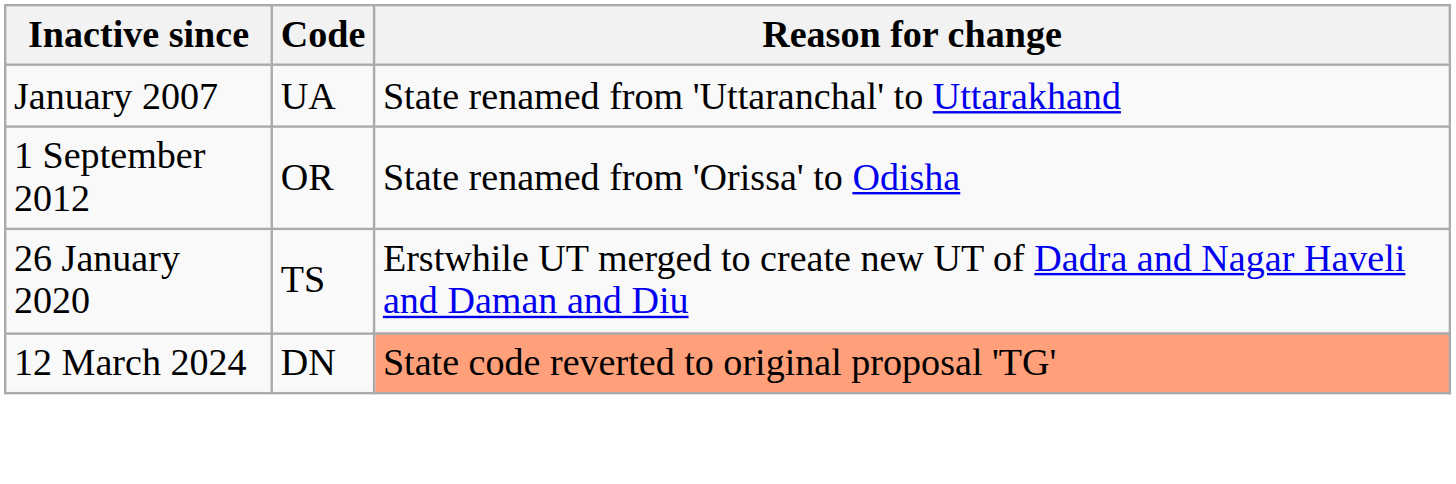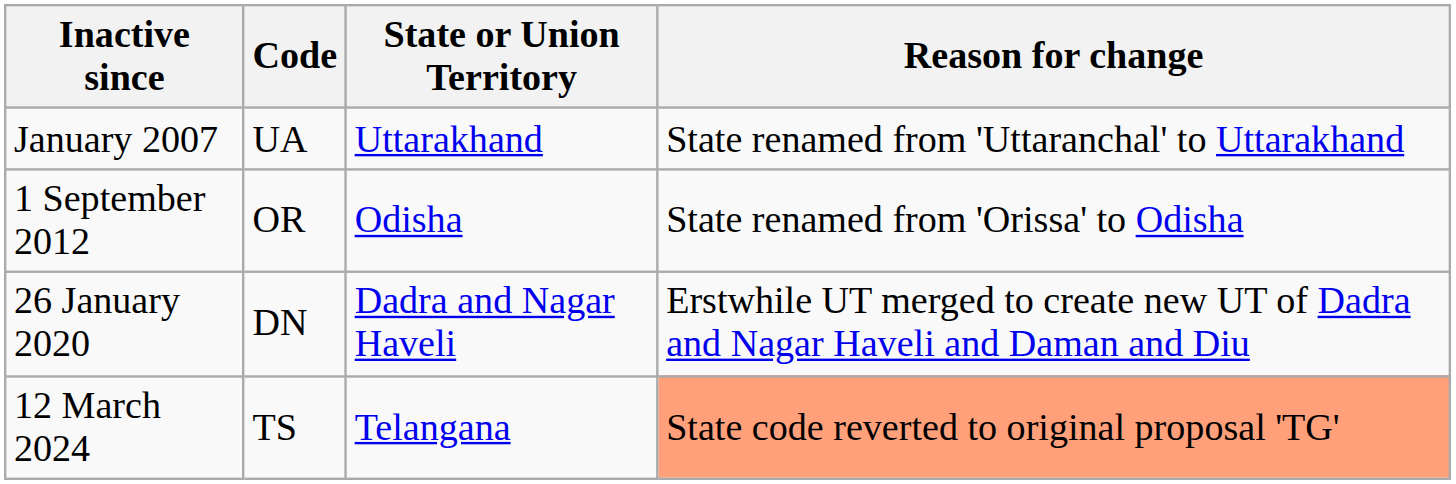 <table class="wikitable">
 <tr>
 <th>Inactive since</th>
 <th>Code</th>
+<th>State or Union Territory</th>
 <th>Reason for change</th>
 </tr>
 <tr>
 <td>January 2007</td>
 <td>UA</td>
+<td style="text-align: left;"><a href='#'>Uttarakhand</a></td>
 <td style="text-align: left;">State renamed from 'Uttaranchal' to <a href='#'>Uttarakhand</a></td>
 </tr>
 <tr>
 <td>1 September 2012</td>
 <td>OR</td>
+<td style="text-align: left;"><a href='#'>Odisha</a></td>
 <td style="text-align: left;">State renamed from 'Orissa' to <a href='#'>Odisha</a></td>
 </tr>
 <tr>
 <td>26 January 2020</td>
-<td>TS</td>
+<td>DN</td>
+<td style="text-align: left;"><a href='#'>Dadra and Nagar Haveli</a></td>
 <td style="text-align: left;">Erstwhile UT merged to create new UT of <a href='#'>Dadra and Nagar Haveli and Daman and Diu</a></td>
 </tr>
 <tr>
 <td>12 March 2024</td>
-<td>DN</td>
+<td>TS</td>
+<td style="text-align: left;"><a href='#'>Telangana</a></td>
 <td style="background: lightsalmon; text-align: left;">State code reverted to original proposal 'TG'</td>
 </tr>
 </table>
